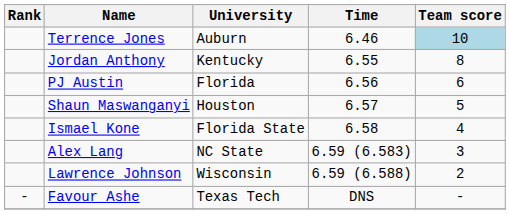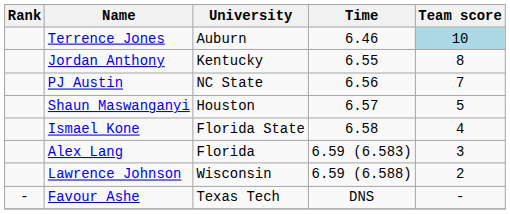 <table class="wikitable sortable" style="text-align:center">
 <tr>
 <th>Rank</th>
 <th>Name</th>
 <th>University</th>
 <th>Time</th>
 <th>Team score</th>
 </tr>
 <tr>
 <td></td>
 <td align=left> <a href='#'>Terrence Jones</a></td>
 <td align="left">Auburn</td>
 <td>6.46</td>
 <td style="background: lightblue;">10</td>
 </tr>
 <tr>
 <td></td>
 <td align=left> <a href='#'>Jordan Anthony</a></td>
 <td align="left">Kentucky</td>
 <td>6.55</td>
 <td>8</td>
 </tr>
 <tr>
 <td></td>
 <td align=left> <a href='#'>PJ Austin</a></td>
-<td align="left">Florida</td>
+<td align="left">NC State</td>
 <td>6.56</td>
-<td>6</td>
+<td>7</td>
 </tr>
 <tr>
 <td></td>
 <td align=left> <a href='#'>Shaun Maswanganyi</a></td>
 <td align="left">Houston</td>
 <td>6.57</td>
 <td>5</td>
 </tr>
 <tr>
 <td></td>
 <td align=left> <a href='#'>Ismael Kone</a></td>
 <td align="left">Florida State</td>
 <td>6.58</td>
 <td>4</td>
 </tr>
 <tr>
 <td></td>
 <td align=left> <a href='#'>Alex Lang</a></td>
-<td align="left">NC State</td>
+<td align="left">Florida</td>
 <td>6.59 (6.583)</td>
 <td>3</td>
 </tr>
 <tr>
 <td></td>
 <td align=left> <a href='#'>Lawrence Johnson</a></td>
 <td align="left">Wisconsin</td>
 <td>6.59 (6.588)</td>
 <td>2</td>
 </tr>
 <tr>
 <td>-</td>
 <td align="left"> <a href='#'>Favour Ashe</a></td>
 <td align="left">Texas Tech</td>
 <td>DNS</td>
 <td>-</td>
 </tr>
 <tr>
 </tr>
 </table>
